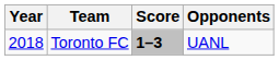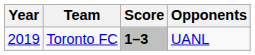 <table class="wikitable">
 <tr>
 <th>Year</th>
 <th>Team</th>
 <th>Score</th>
 <th>Opponents</th>
 </tr>
 <tr>
-<td><a href='#'>2018</a></td>
+<td><a href='#'>2019</a></td>
 <td><a href='#'>Toronto FC</a></td>
 <td bgcolor="silver"><strong>1–3</strong></td>
 <td> <a href='#'>UANL</a></td>
 </tr>
 </table>
